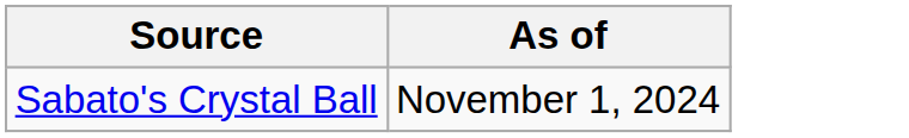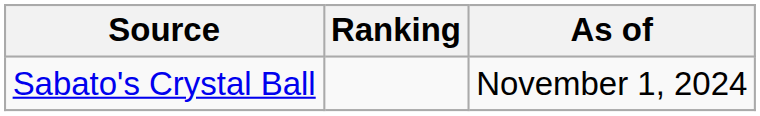 <table class="wikitable">
 <tr>
 <th>Source</th>
+<th>Ranking</th>
 <th>As of</th>
 </tr>
 <tr>
 <td align="left"><a href='#'>Sabato's Crystal Ball</a></td>
+<td></td>
 <td>November 1, 2024</td>
 </tr>
 </table>
